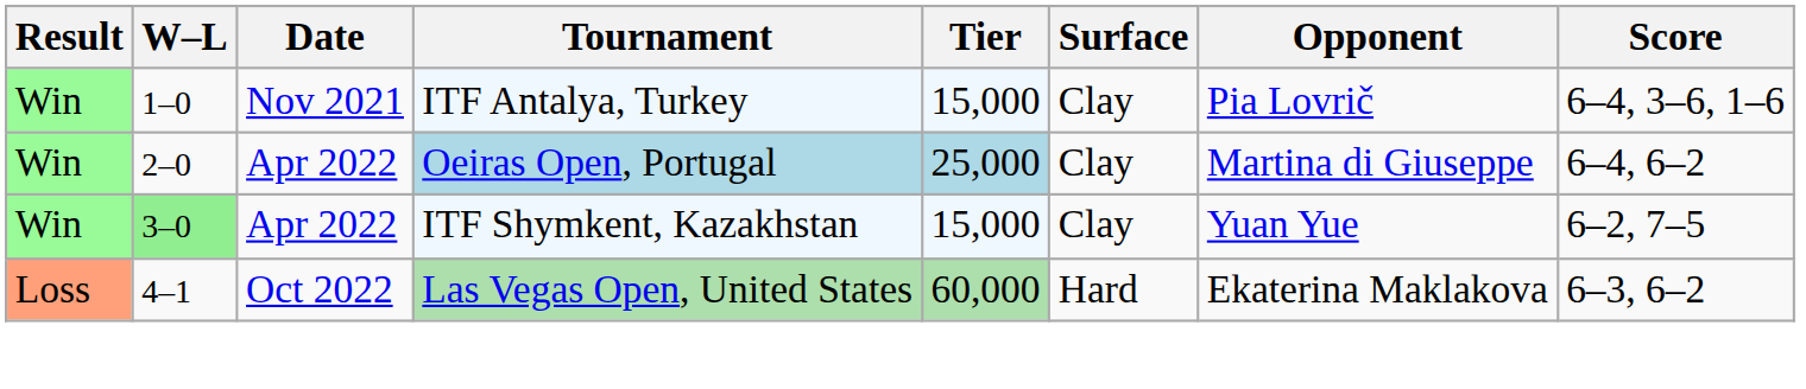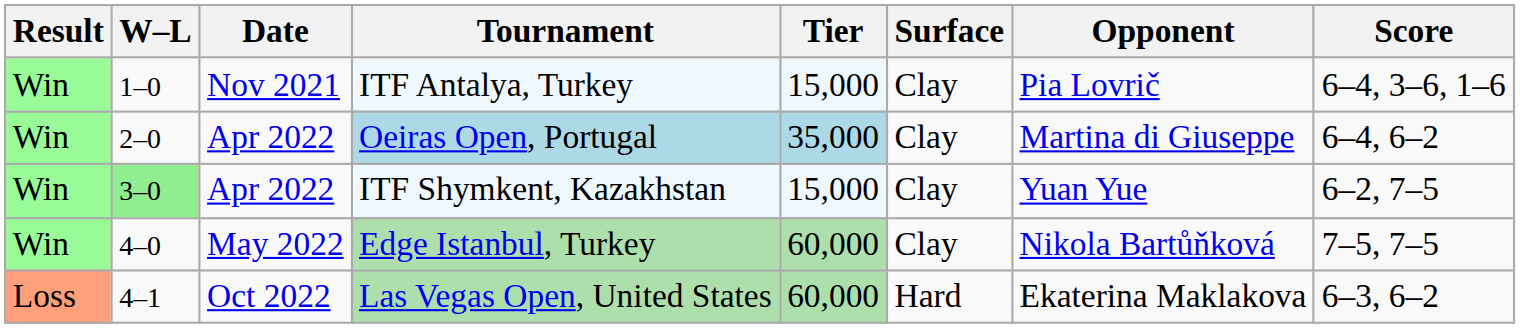 <table class="sortable wikitable">
 <tr>
 <th>Result</th>
 <th class="unsortable">W–L</th>
 <th>Date</th>
 <th>Tournament</th>
 <th>Tier</th>
 <th>Surface</th>
 <th>Opponent</th>
 <th class="unsortable">Score</th>
 </tr>
 <tr>
 <td bgcolor=98fb98>Win</td>
 <td><small>1–0</small></td>
 <td><a href='#'>Nov 2021</a></td>
 <td style="background:#f0f8ff;">ITF Antalya, Turkey</td>
 <td style="background:#f0f8ff;">15,000</td>
 <td>Clay</td>
 <td> <a href='#'>Pia Lovrič</a></td>
 <td>6–4, 3–6, 1–6</td>
 </tr>
 <tr>
 <td bgcolor=98fb98>Win</td>
 <td><small>2–0</small></td>
 <td><a href='#'>Apr 2022</a></td>
 <td style="background:lightblue;"><a href='#'>Oeiras Open</a>, Portugal</td>
-<td style="background:lightblue;">25,000</td>
+<td style="background:lightblue;">35,000</td>
 <td>Clay</td>
 <td> <a href='#'>Martina di Giuseppe</a></td>
 <td>6–4, 6–2</td>
 </tr>
 <tr>
 <td bgcolor=98fb98>Win</td>
 <td style="background: lightgreen;"><small>3–0</small></td>
 <td><a href='#'>Apr 2022</a></td>
 <td style="background:#f0f8ff;">ITF Shymkent, Kazakhstan</td>
 <td style="background:#f0f8ff;">15,000</td>
 <td>Clay</td>
 <td> <a href='#'>Yuan Yue</a></td>
 <td>6–2, 7–5</td>
 </tr>
 <tr>
+<td bgcolor=98fb98>Win</td>
+<td><small>4–0</small></td>
+<td><a href='#'>May 2022</a></td>
+<td style="background:#addfad;"><a href='#'>Edge Istanbul</a>, Turkey</td>
+<td style="background:#addfad;">60,000</td>
+<td>Clay</td>
+<td> <a href='#'>Nikola Bartůňková</a></td>
+<td>7–5, 7–5</td>
+</tr>
+<tr>
 <td bgcolor=ffa07a>Loss</td>
 <td><small>4–1</small></td>
 <td><a href='#'>Oct 2022</a></td>
 <td bgcolor=addfad><a href='#'>Las Vegas Open</a>, United States</td>
 <td bgcolor=addfad>60,000</td>
 <td>Hard</td>
 <td> Ekaterina Maklakova</td>
 <td>6–3, 6–2</td>
 </tr>
 </table>
